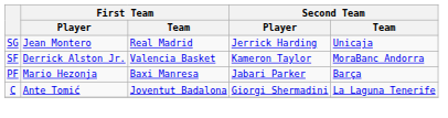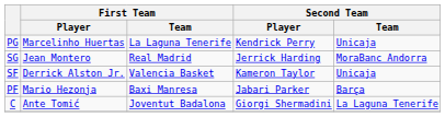 <table class="wikitable">
 <tr>
 <th rowspan="2"></th>
 <th colspan="2">First Team</th>
 <th colspan="2">Second Team</th>
 </tr>
 <tr>
 <th style="text-align:center;">Player</th>
 <th style="text-align:center;">Team</th>
 <th style="text-align:center;">Player</th>
 <th style="text-align:center;">Team</th>
 </tr>
 <tr>
+<td style="text-align:center;"><a href='#'>PG</a></td>
+<td> <a href='#'>Marcelinho Huertas</a></td>
+<td><a href='#'>La Laguna Tenerife</a></td>
+<td> <a href='#'>Kendrick Perry</a></td>
+<td><a href='#'>Unicaja</a></td>
+</tr>
+<tr>
 <td style="text-align:center;"><a href='#'>SG</a></td>
 <td> <a href='#'>Jean Montero</a></td>
 <td><a href='#'>Real Madrid</a></td>
 <td> <a href='#'>Jerrick Harding</a></td>
-<td><a href='#'>Unicaja</a></td>
+<td><a href='#'>MoraBanc Andorra</a></td>
 </tr>
 <tr>
 <td style="text-align:center;"><a href='#'>SF</a></td>
 <td> <a href='#'>Derrick Alston Jr.</a></td>
 <td><a href='#'>Valencia Basket</a></td>
 <td> <a href='#'>Kameron Taylor</a></td>
-<td><a href='#'>MoraBanc Andorra</a></td>
+<td><a href='#'>Unicaja</a></td>
 </tr>
 <tr>
 <td style="text-align:center;"><a href='#'>PF</a></td>
 <td> <a href='#'>Mario Hezonja</a></td>
 <td><a href='#'>Baxi Manresa</a></td>
 <td> <a href='#'>Jabari Parker</a></td>
 <td><a href='#'>Barça</a></td>
 </tr>
 <tr>
 <td style="text-align:center;"><a href='#'>C</a></td>
 <td> <a href='#'>Ante Tomić</a></td>
 <td><a href='#'>Joventut Badalona</a></td>
 <td> <a href='#'>Giorgi Shermadini</a></td>
 <td><a href='#'>La Laguna Tenerife</a></td>
 </tr>
 <tr>
 </tr>
 </table>
